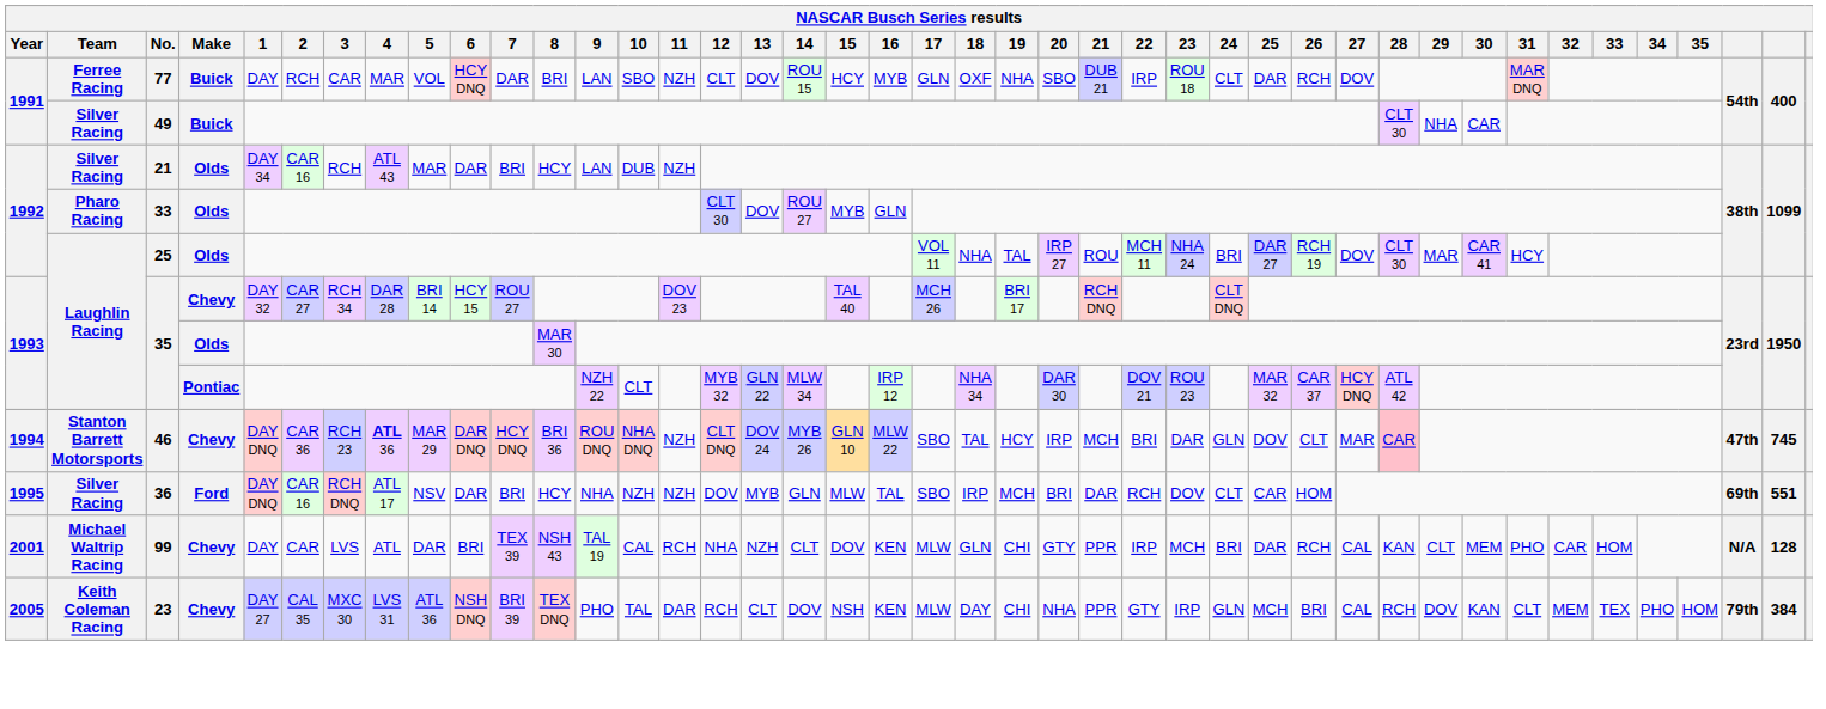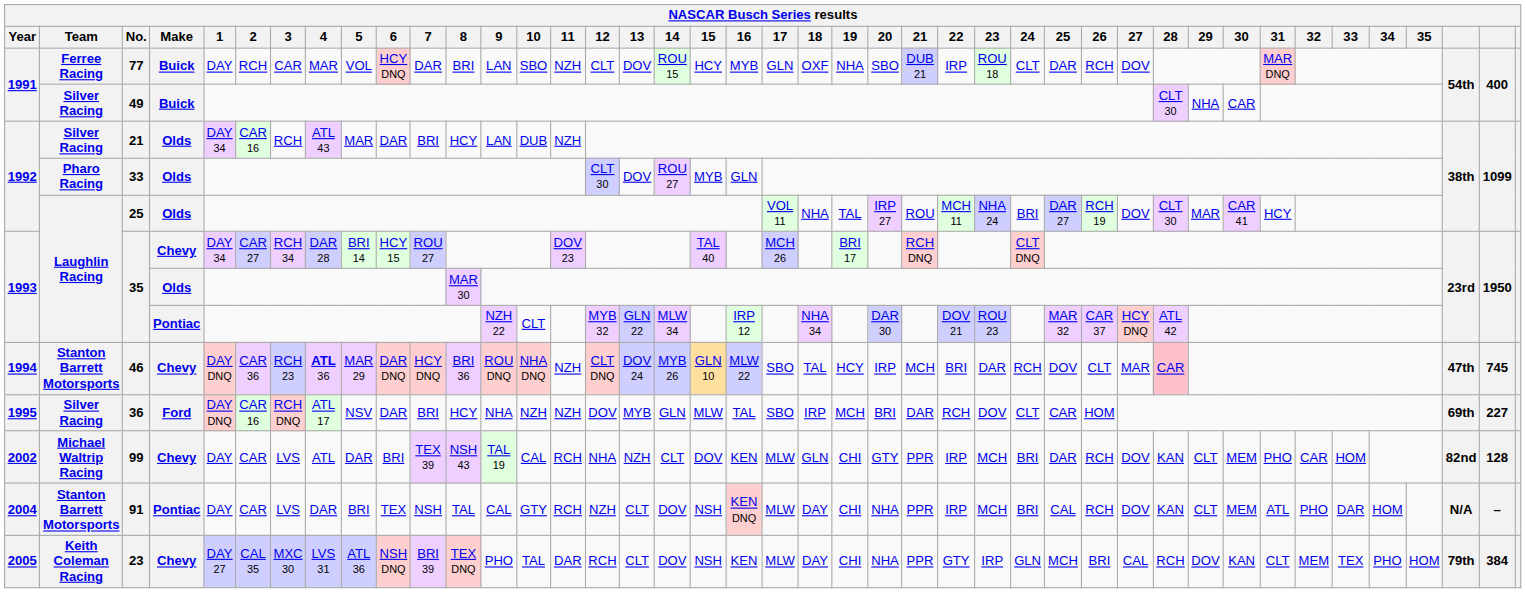 <table class="wikitable" style="text-align:center; font-size:75%">
 <tr>
 <th colspan=42><a href='#'>NASCAR Busch Series</a> results</th>
 </tr>
 <tr>
 <th>Year</th>
 <th>Team</th>
 <th>No.</th>
 <th>Make</th>
 <th>1</th>
 <th>2</th>
 <th>3</th>
 <th>4</th>
 <th>5</th>
 <th>6</th>
 <th>7</th>
 <th>8</th>
 <th>9</th>
 <th>10</th>
 <th>11</th>
 <th>12</th>
 <th>13</th>
 <th>14</th>
 <th>15</th>
 <th>16</th>
 <th>17</th>
 <th>18</th>
 <th>19</th>
 <th>20</th>
 <th>21</th>
 <th>22</th>
 <th>23</th>
 <th>24</th>
 <th>25</th>
 <th>26</th>
 <th>27</th>
 <th>28</th>
 <th>29</th>
 <th>30</th>
 <th>31</th>
 <th>32</th>
 <th>33</th>
 <th>34</th>
 <th>35</th>
 <th></th>
 <th></th>
 <th></th>
 </tr>
 <tr>
 <th rowspan=2><a href='#'>1991</a></th>
 <th><a href='#'>Ferree Racing</a></th>
 <th>77</th>
 <th><a href='#'>Buick</a></th>
 <td><a href='#'>DAY</a></td>
 <td><a href='#'>RCH</a></td>
 <td><a href='#'>CAR</a></td>
 <td><a href='#'>MAR</a></td>
 <td><a href='#'>VOL</a></td>
 <td style="background:#FFCFCF;"><a href='#'>HCY</a><br><small>DNQ</small></td>
 <td><a href='#'>DAR</a></td>
 <td><a href='#'>BRI</a></td>
 <td><a href='#'>LAN</a></td>
 <td><a href='#'>SBO</a></td>
 <td><a href='#'>NZH</a></td>
 <td><a href='#'>CLT</a></td>
 <td><a href='#'>DOV</a></td>
 <td style="background:#DFFFDF;"><a href='#'>ROU</a><br><small>15</small></td>
 <td><a href='#'>HCY</a></td>
 <td><a href='#'>MYB</a></td>
 <td><a href='#'>GLN</a></td>
 <td><a href='#'>OXF</a></td>
 <td><a href='#'>NHA</a></td>
 <td><a href='#'>SBO</a></td>
 <td style="background:#CFCFFF;"><a href='#'>DUB</a><br><small>21</small></td>
 <td><a href='#'>IRP</a></td>
 <td style="background:#DFFFDF;"><a href='#'>ROU</a><br><small>18</small></td>
 <td><a href='#'>CLT</a></td>
 <td><a href='#'>DAR</a></td>
 <td><a href='#'>RCH</a></td>
 <td><a href='#'>DOV</a></td>
 <td colspan=3></td>
 <td style="background:#FFCFCF;"><a href='#'>MAR</a><br><small>DNQ</small></td>
 <td colspan=4></td>
 <th rowspan=2>54th</th>
 <th rowspan=2>400</th>
 <th rowspan=2></th>
 </tr>
 <tr>
 <th><a href='#'>Silver Racing</a></th>
 <th>49</th>
 <th><a href='#'>Buick</a></th>
 <td colspan=27></td>
 <td style="background:#EFCFFF;"><a href='#'>CLT</a><br><small>30</small></td>
 <td><a href='#'>NHA</a></td>
 <td><a href='#'>CAR</a></td>
 <td colspan=5></td>
 </tr>
 <tr>
 <th rowspan=3><a href='#'>1992</a></th>
 <th><a href='#'>Silver Racing</a></th>
 <th>21</th>
 <th><a href='#'>Olds</a></th>
 <td style="background:#EFCFFF;"><a href='#'>DAY</a><br><small>34</small></td>
 <td style="background:#DFFFDF;"><a href='#'>CAR</a><br><small>16</small></td>
 <td><a href='#'>RCH</a></td>
 <td style="background:#EFCFFF;"><a href='#'>ATL</a><br><small>43</small></td>
 <td><a href='#'>MAR</a></td>
 <td><a href='#'>DAR</a></td>
 <td><a href='#'>BRI</a></td>
 <td><a href='#'>HCY</a></td>
 <td><a href='#'>LAN</a></td>
 <td><a href='#'>DUB</a></td>
 <td><a href='#'>NZH</a></td>
 <td colspan=24></td>
 <th rowspan=3>38th</th>
 <th rowspan=3>1099</th>
 <th rowspan=3></th>
 </tr>
 <tr>
 <th><a href='#'>Pharo Racing</a></th>
 <th>33</th>
 <th><a href='#'>Olds</a></th>
 <td colspan=11></td>
 <td style="background:#CFCFFF;"><a href='#'>CLT</a><br><small>30</small></td>
 <td><a href='#'>DOV</a></td>
 <td style="background:#EFCFFF;"><a href='#'>ROU</a><br><small>27</small></td>
 <td><a href='#'>MYB</a></td>
 <td><a href='#'>GLN</a></td>
 <td colspan=19></td>
 </tr>
 <tr>
 <th rowspan=4><a href='#'>Laughlin Racing</a></th>
 <th>25</th>
 <th><a href='#'>Olds</a></th>
 <td colspan=16></td>
 <td style="background:#DFFFDF;"><a href='#'>VOL</a><br><small>11</small></td>
 <td><a href='#'>NHA</a></td>
 <td><a href='#'>TAL</a></td>
 <td style="background:#EFCFFF;"><a href='#'>IRP</a><br><small>27</small></td>
 <td><a href='#'>ROU</a></td>
 <td style="background:#DFFFDF;"><a href='#'>MCH</a><br><small>11</small></td>
 <td style="background:#CFCFFF;"><a href='#'>NHA</a><br><small>24</small></td>
 <td><a href='#'>BRI</a></td>
 <td style="background:#CFCFFF;"><a href='#'>DAR</a><br><small>27</small></td>
 <td style="background:#DFFFDF;"><a href='#'>RCH</a><br><small>19</small></td>
 <td><a href='#'>DOV</a></td>
 <td style="background:#EFCFFF;"><a href='#'>CLT</a><br><small>30</small></td>
 <td><a href='#'>MAR</a></td>
 <td style="background:#EFCFFF;"><a href='#'>CAR</a><br><small>41</small></td>
 <td><a href='#'>HCY</a></td>
 <td colspan=4></td>
 </tr>
 <tr>
 <th rowspan=3><a href='#'>1993</a></th>
 <th rowspan=3>35</th>
 <th><a href='#'>Chevy</a></th>
-<td style="background:#EFCFFF;"><a href='#'>DAY</a><br><small>32</small></td>
+<td style="background:#EFCFFF;"><a href='#'>DAY</a><br><small>34</small></td>
 <td style="background:#CFCFFF;"><a href='#'>CAR</a><br><small>27</small></td>
 <td style="background:#EFCFFF;"><a href='#'>RCH</a><br><small>34</small></td>
 <td style="background:#CFCFFF;"><a href='#'>DAR</a><br><small>28</small></td>
 <td style="background:#DFFFDF;"><a href='#'>BRI</a><br><small>14</small></td>
 <td style="background:#DFFFDF;"><a href='#'>HCY</a><br><small>15</small></td>
 <td style="background:#CFCFFF;"><a href='#'>ROU</a><br><small>27</small></td>
 <td colspan=3></td>
 <td style="background:#EFCFFF;"><a href='#'>DOV</a><br><small>23</small></td>
 <td colspan=3></td>
 <td style="background:#EFCFFF;"><a href='#'>TAL</a><br><small>40</small></td>
 <td></td>
 <td style="background:#CFCFFF;"><a href='#'>MCH</a><br><small>26</small></td>
 <td></td>
 <td style="background:#DFFFDF;"><a href='#'>BRI</a><br><small>17</small></td>
 <td></td>
 <td style="background:#FFCFCF;"><a href='#'>RCH</a><br><small>DNQ</small></td>
 <td colspan=2></td>
 <td style="background:#FFCFCF;"><a href='#'>CLT</a><br><small>DNQ</small></td>
 <td colspan=11></td>
 <th rowspan=3>23rd</th>
 <th rowspan=3>1950</th>
 <th rowspan=3></th>
 </tr>
 <tr>
 <th><a href='#'>Olds</a></th>
 <td colspan=7></td>
 <td style="background:#EFCFFF;"><a href='#'>MAR</a><br><small>30</small></td>
 <td colspan=27></td>
 </tr>
 <tr>
 <th><a href='#'>Pontiac</a></th>
 <td colspan=8></td>
 <td style="background:#EFCFFF;"><a href='#'>NZH</a><br><small>22</small></td>
 <td><a href='#'>CLT</a></td>
 <td></td>
 <td style="background:#EFCFFF;"><a href='#'>MYB</a><br><small>32</small></td>
 <td style="background:#CFCFFF;"><a href='#'>GLN</a><br><small>22</small></td>
 <td style="background:#EFCFFF;"><a href='#'>MLW</a><br><small>34</small></td>
 <td></td>
 <td style="background:#DFFFDF;"><a href='#'>IRP</a><br><small>12</small></td>
 <td></td>
 <td style="background:#EFCFFF;"><a href='#'>NHA</a><br><small>34</small></td>
 <td></td>
 <td style="background:#CFCFFF;"><a href='#'>DAR</a><br><small>30</small></td>
 <td></td>
 <td style="background:#CFCFFF;"><a href='#'>DOV</a><br><small>21</small></td>
 <td style="background:#CFCFFF;"><a href='#'>ROU</a><br><small>23</small></td>
 <td></td>
 <td style="background:#EFCFFF;"><a href='#'>MAR</a><br><small>32</small></td>
 <td style="background:#EFCFFF;"><a href='#'>CAR</a><br><small>37</small></td>
 <td style="background:#FFCFCF;"><a href='#'>HCY</a><br><small>DNQ</small></td>
 <td style="background:#EFCFFF;"><a href='#'>ATL</a><br><small>42</small></td>
 <td colspan=7></td>
 </tr>
 <tr>
 <th><a href='#'>1994</a></th>
 <th><a href='#'>Stanton Barrett Motorsports</a></th>
 <th>46</th>
 <th><a href='#'>Chevy</a></th>
 <td style="background:#FFCFCF;"><a href='#'>DAY</a><br><small>DNQ</small></td>
 <td style="background:#EFCFFF;"><a href='#'>CAR</a><br><small>36</small></td>
 <td style="background:#CFCFFF;"><a href='#'>RCH</a><br><small>23</small></td>
 <td style="background:#EFCFFF;"><strong><a href='#'>ATL</a></strong><br><small>36</small></td>
 <td style="background:#EFCFFF;"><a href='#'>MAR</a><br><small>29</small></td>
 <td style="background:#FFCFCF;"><a href='#'>DAR</a><br><small>DNQ</small></td>
 <td style="background:#FFCFCF;"><a href='#'>HCY</a><br><small>DNQ</small></td>
 <td style="background:#EFCFFF;"><a href='#'>BRI</a><br><small>36</small></td>
 <td style="background:#FFCFCF;"><a href='#'>ROU</a><br><small>DNQ</small></td>
 <td style="background:#FFCFCF;"><a href='#'>NHA</a><br><small>DNQ</small></td>
 <td><a href='#'>NZH</a></td>
 <td style="background:#FFCFCF;"><a href='#'>CLT</a><br><small>DNQ</small></td>
 <td style="background:#CFCFFF;"><a href='#'>DOV</a><br><small>24</small></td>
 <td style="background:#CFCFFF;"><a href='#'>MYB</a><br><small>26</small></td>
 <td style="background:#FFDF9F;"><a href='#'>GLN</a><br><small>10</small></td>
 <td style="background:#CFCFFF;"><a href='#'>MLW</a><br><small>22</small></td>
 <td><a href='#'>SBO</a></td>
 <td><a href='#'>TAL</a></td>
 <td><a href='#'>HCY</a></td>
 <td><a href='#'>IRP</a></td>
 <td><a href='#'>MCH</a></td>
 <td><a href='#'>BRI</a></td>
 <td><a href='#'>DAR</a></td>
-<td><a href='#'>GLN</a></td>
+<td><a href='#'>RCH</a></td>
 <td><a href='#'>DOV</a></td>
 <td><a href='#'>CLT</a></td>
 <td><a href='#'>MAR</a></td>
 <td style="background: pink;"><a href='#'>CAR</a></td>
 <td colspan=7></td>
 <th>47th</th>
 <th>745</th>
 <th></th>
 </tr>
 <tr>
 <th><a href='#'>1995</a></th>
 <th><a href='#'>Silver Racing</a></th>
 <th>36</th>
 <th><a href='#'>Ford</a></th>
 <td style="background:#FFCFCF;"><a href='#'>DAY</a><br><small>DNQ</small></td>
 <td style="background:#DFFFDF;"><a href='#'>CAR</a><br><small>16</small></td>
 <td style="background:#FFCFCF;"><a href='#'>RCH</a><br><small>DNQ</small></td>
 <td style="background:#DFFFDF;"><a href='#'>ATL</a><br><small>17</small></td>
 <td><a href='#'>NSV</a></td>
 <td><a href='#'>DAR</a></td>
 <td><a href='#'>BRI</a></td>
 <td><a href='#'>HCY</a></td>
 <td><a href='#'>NHA</a></td>
 <td><a href='#'>NZH</a></td>
 <td><a href='#'>NZH</a></td>
 <td><a href='#'>DOV</a></td>
 <td><a href='#'>MYB</a></td>
 <td><a href='#'>GLN</a></td>
 <td><a href='#'>MLW</a></td>
 <td><a href='#'>TAL</a></td>
 <td><a href='#'>SBO</a></td>
 <td><a href='#'>IRP</a></td>
 <td><a href='#'>MCH</a></td>
 <td><a href='#'>BRI</a></td>
 <td><a href='#'>DAR</a></td>
 <td><a href='#'>RCH</a></td>
 <td><a href='#'>DOV</a></td>
 <td><a href='#'>CLT</a></td>
 <td><a href='#'>CAR</a></td>
 <td><a href='#'>HOM</a></td>
 <td colspan=9></td>
 <th>69th</th>
-<th>551</th>
+<th>227</th>
 <th></th>
 </tr>
 <tr>
-<th><a href='#'>2001</a></th>
+<th><a href='#'>2002</a></th>
 <th><a href='#'>Michael Waltrip Racing</a></th>
 <th>99</th>
 <th><a href='#'>Chevy</a></th>
 <td><a href='#'>DAY</a></td>
 <td><a href='#'>CAR</a></td>
 <td><a href='#'>LVS</a></td>
 <td><a href='#'>ATL</a></td>
 <td><a href='#'>DAR</a></td>
 <td><a href='#'>BRI</a></td>
 <td style="background:#EFCFFF;"><a href='#'>TEX</a><br><small>39</small></td>
 <td style="background:#EFCFFF;"><a href='#'>NSH</a><br><small>43</small></td>
 <td style="background:#DFFFDF;"><a href='#'>TAL</a><br><small>19</small></td>
 <td><a href='#'>CAL</a></td>
 <td><a href='#'>RCH</a></td>
 <td><a href='#'>NHA</a></td>
 <td><a href='#'>NZH</a></td>
 <td><a href='#'>CLT</a></td>
 <td><a href='#'>DOV</a></td>
 <td><a href='#'>KEN</a></td>
 <td><a href='#'>MLW</a></td>
 <td><a href='#'>GLN</a></td>
 <td><a href='#'>CHI</a></td>
 <td><a href='#'>GTY</a></td>
 <td><a href='#'>PPR</a></td>
 <td><a href='#'>IRP</a></td>
 <td><a href='#'>MCH</a></td>
 <td><a href='#'>BRI</a></td>
 <td><a href='#'>DAR</a></td>
 <td><a href='#'>RCH</a></td>
-<td><a href='#'>CAL</a></td>
+<td><a href='#'>DOV</a></td>
 <td><a href='#'>KAN</a></td>
 <td><a href='#'>CLT</a></td>
 <td><a href='#'>MEM</a></td>
 <td><a href='#'>PHO</a></td>
 <td><a href='#'>CAR</a></td>
 <td><a href='#'>HOM</a></td>
 <td colspan=2></td>
+<th>82nd</th>
+<th>128</th>
+<th></th>
+</tr>
+<tr>
+<th><a href='#'>2004</a></th>
+<th><a href='#'>Stanton Barrett Motorsports</a></th>
+<th>91</th>
+<th><a href='#'>Pontiac</a></th>
+<td><a href='#'>DAY</a></td>
+<td><a href='#'>CAR</a></td>
+<td><a href='#'>LVS</a></td>
+<td><a href='#'>DAR</a></td>
+<td><a href='#'>BRI</a></td>
+<td><a href='#'>TEX</a></td>
+<td><a href='#'>NSH</a></td>
+<td><a href='#'>TAL</a></td>
+<td><a href='#'>CAL</a></td>
+<td><a href='#'>GTY</a></td>
+<td><a href='#'>RCH</a></td>
+<td><a href='#'>NZH</a></td>
+<td><a href='#'>CLT</a></td>
+<td><a href='#'>DOV</a></td>
+<td><a href='#'>NSH</a></td>
+<td style="background:#FFCFCF;"><a href='#'>KEN</a><br><small>DNQ</small></td>
+<td><a href='#'>MLW</a></td>
+<td><a href='#'>DAY</a></td>
+<td><a href='#'>CHI</a></td>
+<td><a href='#'>NHA</a></td>
+<td><a href='#'>PPR</a></td>
+<td><a href='#'>IRP</a></td>
+<td><a href='#'>MCH</a></td>
+<td><a href='#'>BRI</a></td>
+<td><a href='#'>CAL</a></td>
+<td><a href='#'>RCH</a></td>
+<td><a href='#'>DOV</a></td>
+<td><a href='#'>KAN</a></td>
+<td><a href='#'>CLT</a></td>
+<td><a href='#'>MEM</a></td>
+<td><a href='#'>ATL</a></td>
+<td><a href='#'>PHO</a></td>
+<td><a href='#'>DAR</a></td>
+<td><a href='#'>HOM</a></td>
+<td></td>
 <th>N/A</th>
-<th>128</th>
+<th>–</th>
 <th></th>
 </tr>
 <tr>
 <th><a href='#'>2005</a></th>
 <th><a href='#'>Keith Coleman Racing</a></th>
 <th>23</th>
 <th><a href='#'>Chevy</a></th>
 <td style="background:#CFCFFF;"><a href='#'>DAY</a><br><small>27</small></td>
 <td style="background:#CFCFFF;"><a href='#'>CAL</a><br><small>35</small></td>
 <td style="background:#CFCFFF;"><a href='#'>MXC</a><br><small>30</small></td>
 <td style="background:#CFCFFF;"><a href='#'>LVS</a><br><small>31</small></td>
 <td style="background:#CFCFFF;"><a href='#'>ATL</a><br><small>36</small></td>
 <td style="background:#FFCFCF;"><a href='#'>NSH</a><br><small>DNQ</small></td>
 <td style="background:#EFCFFF;"><a href='#'>BRI</a><br><small>39</small></td>
 <td style="background:#FFCFCF;"><a href='#'>TEX</a><br><small>DNQ</small></td>
 <td><a href='#'>PHO</a></td>
 <td><a href='#'>TAL</a></td>
 <td><a href='#'>DAR</a></td>
 <td><a href='#'>RCH</a></td>
 <td><a href='#'>CLT</a></td>
 <td><a href='#'>DOV</a></td>
 <td><a href='#'>NSH</a></td>
 <td><a href='#'>KEN</a></td>
 <td><a href='#'>MLW</a></td>
 <td><a href='#'>DAY</a></td>
 <td><a href='#'>CHI</a></td>
 <td><a href='#'>NHA</a></td>
 <td><a href='#'>PPR</a></td>
 <td><a href='#'>GTY</a></td>
 <td><a href='#'>IRP</a></td>
 <td><a href='#'>GLN</a></td>
 <td><a href='#'>MCH</a></td>
 <td><a href='#'>BRI</a></td>
 <td><a href='#'>CAL</a></td>
 <td><a href='#'>RCH</a></td>
 <td><a href='#'>DOV</a></td>
 <td><a href='#'>KAN</a></td>
 <td><a href='#'>CLT</a></td>
 <td><a href='#'>MEM</a></td>
 <td><a href='#'>TEX</a></td>
 <td><a href='#'>PHO</a></td>
 <td><a href='#'>HOM</a></td>
 <th>79th</th>
 <th>384</th>
 <th></th>
 </tr>
 </table>
